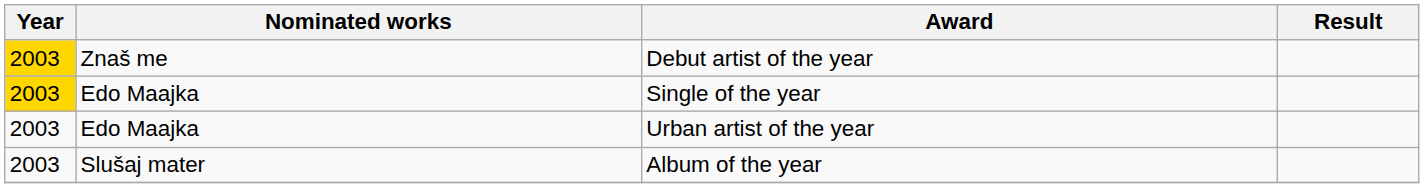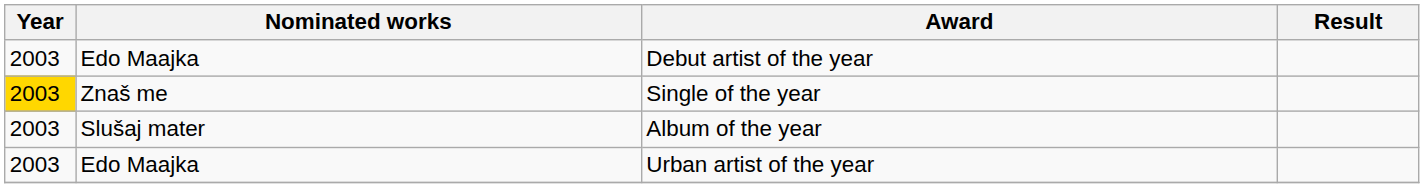 <table class="wikitable" width=80%>
 <tr>
 <th width=5%>Year</th>
 <th width=40%>Nominated works</th>
 <th width=45%>Award</th>
 <th width=10%>Result</th>
 </tr>
 <tr>
-<td style="background: gold;">2003</td>
-<td>Znaš me</td>
+<td>2003</td>
+<td>Edo Maajka</td>
 <td>Debut artist of the year</td>
 <td></td>
 </tr>
 <tr>
 <td style="background: gold;">2003</td>
-<td>Edo Maajka</td>
+<td>Znaš me</td>
 <td>Single of the year</td>
+<td></td>
+</tr>
+<tr>
+<td>2003</td>
+<td>Slušaj mater</td>
+<td>Album of the year</td>
 <td></td>
 </tr>
 <tr>
 <td>2003</td>
 <td>Edo Maajka</td>
 <td>Urban artist of the year</td>
 <td></td>
 </tr>
 <tr>
-<td>2003</td>
-<td>Slušaj mater</td>
-<td>Album of the year</td>
-<td></td>
-</tr>
-<tr>
 </tr>
 </table>
